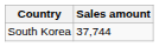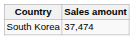 <table class="wikitable">
 <tr>
 <th>Country</th>
 <th>Sales amount</th>
 </tr>
 <tr>
 <td>South Korea</td>
-<td>37,744</td>
+<td>37,474</td>
 </tr>
 </table>
